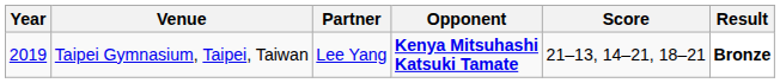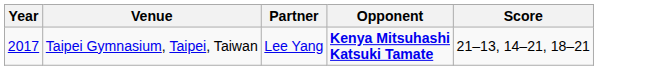 <table class="sortable wikitable" style="font-size: 90%;">
 <tr>
 <th>Year</th>
 <th>Venue</th>
 <th>Partner</th>
 <th>Opponent</th>
 <th>Score</th>
-<th>Result</th>
 </tr>
 <tr>
-<td align="center"><a href='#'>2019</a></td>
+<td align="center"><a href='#'>2017</a></td>
 <td align="left"><a href='#'>Taipei Gymnasium</a>, <a href='#'>Taipei</a>, Taiwan</td>
 <td align="left"> <a href='#'>Lee Yang</a></td>
 <td align="left"><strong> <a href='#'>Kenya Mitsuhashi</a><br> <a href='#'>Katsuki Tamate</a></strong></td>
 <td align="left">21–13, 14–21, 18–21</td>
-<td style="text-align:left; background:white"> <strong>Bronze</strong></td>
 </tr>
 </table>
